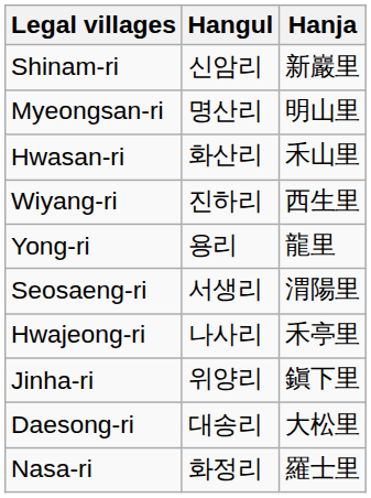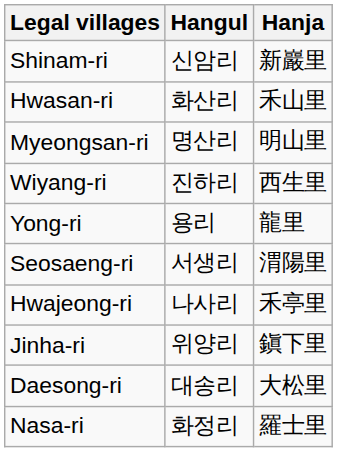 <table class="wikitable">
 <tr>
 <th>Legal villages</th>
 <th>Hangul</th>
 <th>Hanja</th>
 </tr>
 <tr>
 <td>Shinam-ri</td>
 <td>신암리</td>
 <td>新巖里</td>
 </tr>
 <tr>
+<td>Hwasan-ri</td>
+<td>화산리</td>
+<td>禾山里</td>
+</tr>
+<tr>
 <td>Myeongsan-ri</td>
 <td>명산리</td>
 <td>明山里</td>
-</tr>
-<tr>
-<td>Hwasan-ri</td>
-<td>화산리</td>
-<td>禾山里</td>
 </tr>
 <tr>
 <td>Wiyang-ri</td>
 <td>진하리</td>
 <td>西生里</td>
 </tr>
 <tr>
 <td>Yong-ri</td>
 <td>용리</td>
 <td>龍里</td>
 </tr>
 <tr>
 <td>Seosaeng-ri</td>
 <td>서생리</td>
 <td>渭陽里</td>
 </tr>
 <tr>
 <td>Hwajeong-ri</td>
 <td>나사리</td>
 <td>禾亭里</td>
 </tr>
 <tr>
 <td>Jinha-ri</td>
 <td>위양리</td>
 <td>鎭下里</td>
 </tr>
 <tr>
 <td>Daesong-ri</td>
 <td>대송리</td>
 <td>大松里</td>
 </tr>
 <tr>
 <td>Nasa-ri</td>
 <td>화정리</td>
 <td>羅士里</td>
 </tr>
 </table>
